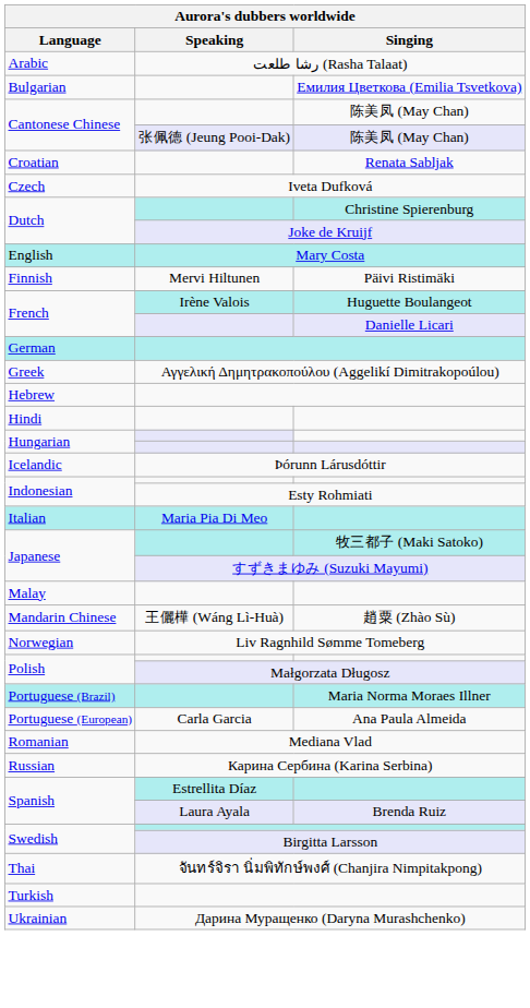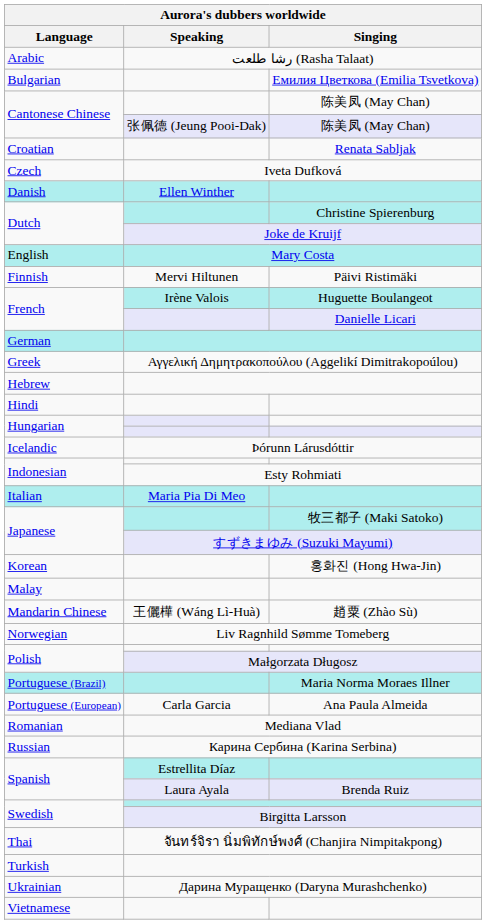 <table class="wikitable collapsible collapsed">
 <tr>
 <th colspan="3">Aurora's dubbers worldwide</th>
 </tr>
 <tr>
 <th>Language</th>
 <th>Speaking</th>
 <th>Singing</th>
 </tr>
 <tr>
 <td><a href='#'>Arabic</a></td>
 <td colspan="2" align="center">رشا طلعت (Rasha Talaat)</td>
 </tr>
 <tr>
 <td><a href='#'>Bulgarian</a></td>
 <td align="center"></td>
 <td align="center"><a href='#'>Емилия Цветкова (Emilia Tsvetkova)</a></td>
 </tr>
 <tr>
 <td rowspan="2"><a href='#'>Cantonese Chinese</a></td>
 <td align="center"></td>
 <td align="center">陈美凤 (May Chan)</td>
 </tr>
 <tr>
 <td align="center" style="background:Lavender">张佩德 (Jeung Pooi-Dak)</td>
 <td align="center" style="background:Lavender">陈美凤 (May Chan)</td>
 </tr>
 <tr>
 <td><a href='#'>Croatian</a></td>
 <td align="center"></td>
 <td align="center"><a href='#'>Renata Sabljak</a></td>
 </tr>
 <tr>
 <td><a href='#'>Czech</a></td>
 <td colspan="2" align="center">Iveta Dufková</td>
+</tr>
+<tr>
+<td style="background:PaleTurquoise"><a href='#'>Danish</a></td>
+<td style="background:PaleTurquoise" align="center"><a href='#'>Ellen Winther</a></td>
+<td style="background:PaleTurquoise" align="center"></td>
 </tr>
 <tr>
 <td rowspan="2"><a href='#'>Dutch</a></td>
 <td style="background:PaleTurquoise" align="center"></td>
 <td style="background:PaleTurquoise" align="center">Christine Spierenburg</td>
 </tr>
 <tr>
 <td colspan="2" align="center" style="background:Lavender"><a href='#'>Joke de Kruijf</a></td>
 </tr>
 <tr>
 <td style="background:PaleTurquoise">English</td>
 <td style="background:PaleTurquoise" colspan="2" align="center"><a href='#'>Mary Costa</a></td>
 </tr>
 <tr>
 <td><a href='#'>Finnish</a></td>
 <td align="center">Mervi Hiltunen</td>
 <td align="center">Päivi Ristimäki</td>
 </tr>
 <tr>
 <td rowspan="2"><a href='#'>French</a></td>
 <td style="background:PaleTurquoise" align="center">Irène Valois</td>
 <td style="background:PaleTurquoise" align="center">Huguette Boulangeot</td>
 </tr>
 <tr>
 <td align="center" style="background:Lavender"></td>
 <td align="center" style="background:Lavender"><a href='#'>Danielle Licari</a></td>
 </tr>
 <tr>
 <td style="background:PaleTurquoise"><a href='#'>German</a></td>
 <td style="background:PaleTurquoise" colspan="2" align="center"></td>
 </tr>
 <tr>
 <td><a href='#'>Greek</a></td>
 <td colspan="2" align="center">Αγγελική Δημητρακοπούλου (Aggelikí Dimitrakopoúlou)</td>
 </tr>
 <tr>
 <td><a href='#'>Hebrew</a></td>
 <td colspan="2" align="center"></td>
 </tr>
 <tr>
 <td><a href='#'>Hindi</a></td>
 <td></td>
 <td></td>
 </tr>
 <tr>
 <td rowspan="2"><a href='#'>Hungarian</a></td>
 <td align="center" style="background:Lavender"></td>
 </tr>
 <tr>
 <td align="center" style="background:Lavender"></td>
 <td align="center" style="background:Lavender"></td>
 </tr>
 <tr>
 <td><a href='#'>Icelandic</a></td>
 <td colspan="2" align="center">Þórunn Lárusdóttir</td>
 </tr>
 <tr>
 <td rowspan="2"><a href='#'>Indonesian</a></td>
 <td></td>
 <td></td>
 </tr>
 <tr>
 <td colspan="2" align="center">Esty Rohmiati</td>
 </tr>
 <tr>
 <td style="background:PaleTurquoise"><a href='#'>Italian</a></td>
 <td style="background:PaleTurquoise" align="center"><a href='#'>Maria Pia Di Meo</a></td>
 <td style="background:PaleTurquoise" align="center"></td>
 </tr>
 <tr>
 <td rowspan="2"><a href='#'>Japanese</a></td>
 <td style="background:PaleTurquoise" align="center"></td>
 <td style="background:PaleTurquoise" align="center">牧三都子 (Maki Satoko)</td>
 </tr>
 <tr>
 <td colspan="2" align="center" style="background:Lavender"><a href='#'>すずきまゆみ (Suzuki Mayumi)</a></td>
 </tr>
 <tr>
+<td><a href='#'>Korean</a></td>
+<td align="center"></td>
+<td align="center">홍화진 (Hong Hwa-Jin)</td>
+</tr>
+<tr>
 <td><a href='#'>Malay</a></td>
 <td></td>
 <td></td>
 </tr>
 <tr>
 <td><a href='#'>Mandarin Chinese</a></td>
 <td align="center">王儷樺 (Wáng Lì-Huà)</td>
 <td align="center">趙粟 (Zhào Sù)</td>
 </tr>
 <tr>
 <td><a href='#'>Norwegian</a></td>
 <td colspan="2" align="center">Liv Ragnhild Sømme Tomeberg</td>
 </tr>
 <tr>
 <td rowspan="2"><a href='#'>Polish</a></td>
 <td align="center"></td>
 <td align="center"></td>
 </tr>
 <tr>
 <td colspan="2" align="center" style="background:Lavender">Małgorzata Długosz</td>
 </tr>
 <tr>
 <td style="background:PaleTurquoise"><a href='#'>Portuguese <small>(Brazil)</small></a></td>
 <td style="background:PaleTurquoise" align="center"></td>
 <td style="background:PaleTurquoise" align="center">Maria Norma Moraes Illner</td>
 </tr>
 <tr>
 <td><a href='#'>Portuguese <small>(European)</small></a></td>
 <td align="center">Carla Garcia</td>
 <td align="center">Ana Paula Almeida</td>
 </tr>
 <tr>
 <td><a href='#'>Romanian</a></td>
 <td colspan="2" align="center">Mediana Vlad</td>
 </tr>
 <tr>
 <td><a href='#'>Russian</a></td>
 <td colspan="2" align="center">Карина Сербина (Karina Serbina)</td>
 </tr>
 <tr>
 <td rowspan="2"><a href='#'>Spanish</a></td>
 <td style="background:PaleTurquoise" align="center">Estrellita Díaz</td>
 <td style="background:PaleTurquoise" align="center"></td>
 </tr>
 <tr>
 <td align="center" style="background:Lavender">Laura Ayala</td>
 <td align="center" style="background:Lavender">Brenda Ruiz</td>
 </tr>
 <tr>
 <td rowspan="2"><a href='#'>Swedish</a></td>
 <td style="background:PaleTurquoise" colspan="2" align="center"></td>
 </tr>
 <tr>
 <td colspan="2" align="center" style="background:Lavender">Birgitta Larsson</td>
 </tr>
 <tr>
 <td><a href='#'>Thai</a></td>
 <td colspan="2" align="center">จันทร์จิรา นิ่มพิทักษ์พงศ์ (Chanjira Nimpitakpong)</td>
 </tr>
 <tr>
 <td><a href='#'>Turkish</a></td>
 <td colspan="2" align="center"></td>
 </tr>
 <tr>
 <td><a href='#'>Ukrainian</a></td>
 <td colspan="2" align="center">Дарина Муращенко (Daryna Murashchenko)</td>
 </tr>
+<tr>
+<td><a href='#'>Vietnamese</a></td>
+<td></td>
+<td></td>
+</tr>
 </table>
